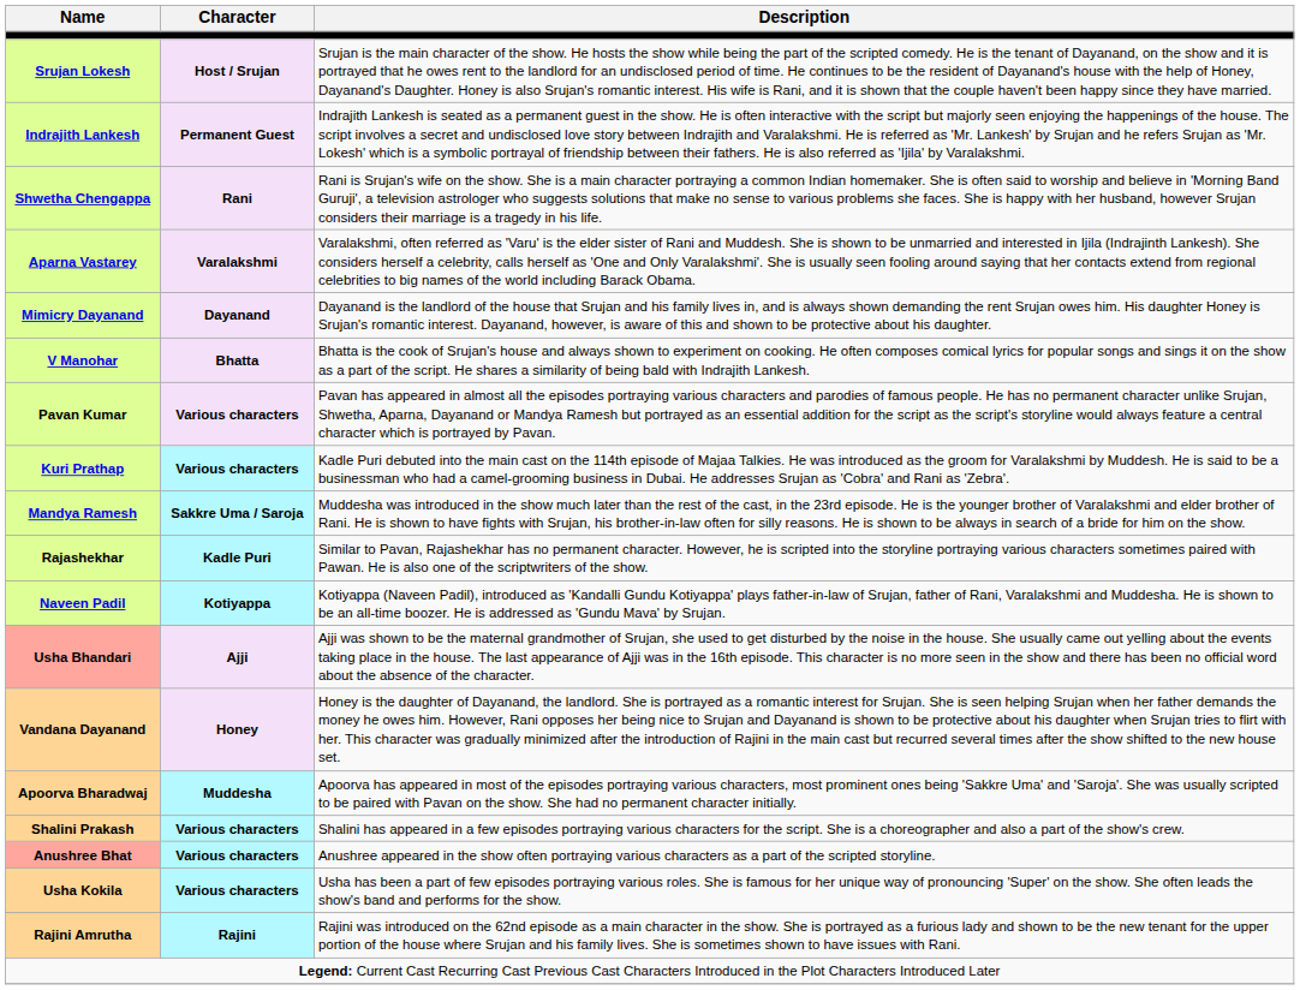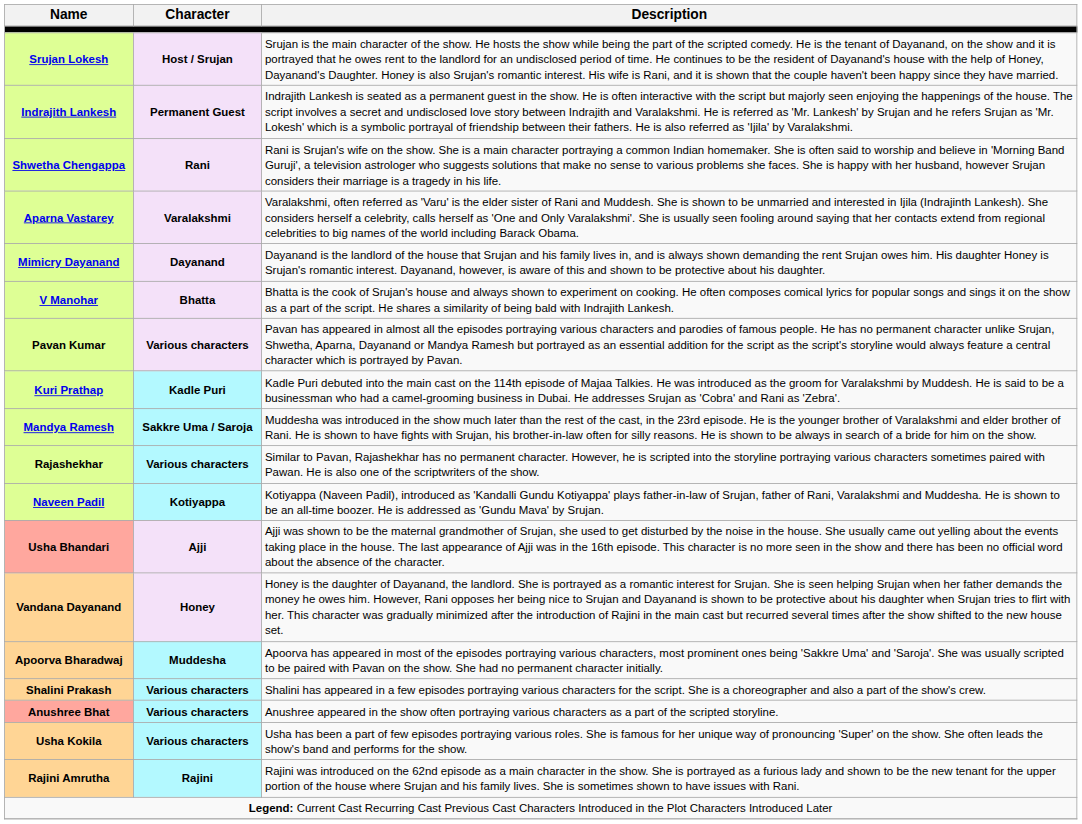 <table class="wikitable">
 <tr>
 <th style="width:12%">Name</th>
 <th style="width:12%">Character</th>
 <th style="width:76%">Description</th>
 </tr>
 <tr>
 <th style="background:#000" colspan="5"></th>
 </tr>
 <tr>
 <th style="background: #deff95;"><a href='#'><strong><small>Srujan Lokesh</small></strong></a></th>
 <th style="background: #f4e1f9;"><small>Host / Srujan</small></th>
 <td><small>Srujan is the main character of the show. He hosts the show while being the part of the scripted comedy. He is the tenant of Dayanand, on the show and it is portrayed that he owes rent to the landlord for an undisclosed period of time. He continues to be the resident of Dayanand's house with the help of Honey, Dayanand's Daughter. Honey is also Srujan's romantic interest. His wife is Rani, and it is shown that the couple haven't been happy since they have married.</small></td>
 </tr>
 <tr>
 <th style="background: #deff95;"><a href='#'><strong><small>Indrajith Lankesh</small></strong></a></th>
 <th style="background: #f4e1f9;"><small>Permanent Guest</small></th>
 <td><small>Indrajith Lankesh is seated as a permanent guest in the show. He is often interactive with the script but majorly seen enjoying the happenings of the house. The script involves a secret and undisclosed love story between Indrajith and Varalakshmi. He is referred as 'Mr. Lankesh' by Srujan and he refers Srujan as 'Mr. Lokesh' which is a symbolic portrayal of friendship between their fathers. He is also referred as 'Ijila' by Varalakshmi.</small></td>
 </tr>
 <tr>
 <th style="background: #deff95;"><a href='#'><strong><small>Shwetha Chengappa</small></strong></a></th>
 <th style="background: #f4e1f9;"><small>Rani</small></th>
 <td><small>Rani is Srujan's wife on the show. She is a main character portraying a common Indian homemaker. She is often said to worship and believe in 'Morning Band Guruji', a television astrologer who suggests solutions that make no sense to various problems she faces. She is happy with her husband, however Srujan considers their marriage is a tragedy in his life.</small></td>
 </tr>
 <tr>
 <th style="background: #deff95;"><a href='#'><strong><small>Aparna Vastarey</small></strong></a></th>
 <th style="background: #f4e1f9;"><small>Varalakshmi</small></th>
 <td><small>Varalakshmi, often referred as 'Varu' is the elder sister of Rani and Muddesh. She is shown to be unmarried and interested in Ijila (Indrajinth Lankesh). She considers herself a celebrity, calls herself as 'One and Only Varalakshmi'. She is usually seen fooling around saying that her contacts extend from regional celebrities to big names of the world including Barack Obama.</small></td>
 </tr>
 <tr>
 <th style="background: #deff95;"><a href='#'><strong><small>Mimicry Dayanand</small></strong></a></th>
 <th style="background: #f4e1f9;"><small>Dayanand</small></th>
 <td><small>Dayanand is the landlord of the house that Srujan and his family lives in, and is always shown demanding the rent Srujan owes him. His daughter Honey is Srujan's romantic interest. Dayanand, however, is aware of this and shown to be protective about his daughter.</small></td>
 </tr>
 <tr>
 <th style="background: #deff95;"><a href='#'><strong><small>V Manohar</small></strong></a></th>
 <th style="background: #f4e1f9;"><small>Bhatta</small></th>
 <td><small>Bhatta is the cook of Srujan's house and always shown to experiment on cooking. He often composes comical lyrics for popular songs and sings it on the show as a part of the script. He shares a similarity of being bald with Indrajith Lankesh.</small></td>
 </tr>
 <tr>
 <th style="background: #deff95;"><strong><small>Pavan Kumar</small></strong></th>
 <th style="background: #f4e1f9;"><small>Various characters</small></th>
 <td><small>Pavan has appeared in almost all the episodes portraying various characters and parodies of famous people. He has no permanent character unlike Srujan, Shwetha, Aparna, Dayanand or Mandya Ramesh but portrayed as an essential addition for the script as the script's storyline would always feature a central character which is portrayed by Pavan.</small></td>
 </tr>
 <tr>
 <th style="background: #deff95;"><strong><small><a href='#'>Kuri Prathap</a></small></strong></th>
-<th style="background: #b3f9ff;"><small>Various characters</small></th>
+<th style="background: #b3f9ff;"><small>Kadle Puri</small></th>
 <td><small>Kadle Puri debuted into the main cast on the 114th episode of Majaa Talkies. He was introduced as the groom for Varalakshmi by Muddesh. He is said to be a businessman who had a camel-grooming business in Dubai. He addresses Srujan as 'Cobra' and Rani as 'Zebra'.</small></td>
 </tr>
 <tr>
 <th style="background: #deff95;"><a href='#'><strong><small>Mandya Ramesh</small></strong></a></th>
 <th style="background: #b3f9ff;"><small>Sakkre Uma / Saroja</small></th>
 <td><small>Muddesha was introduced in the show much later than the rest of the cast, in the 23rd episode. He is the younger brother of Varalakshmi and elder brother of Rani. He is shown to have fights with Srujan, his brother-in-law often for silly reasons. He is shown to be always in search of a bride for him on the show.</small></td>
 </tr>
 <tr>
 <th style="background: #deff95;"><strong><small>Rajashekhar</small></strong></th>
-<th style="background: #b3f9ff;"><small>Kadle Puri</small></th>
+<th style="background: #b3f9ff;"><small>Various characters</small></th>
 <td><small>Similar to Pavan, Rajashekhar has no permanent character. However, he is scripted into the storyline portraying various characters sometimes paired with Pawan. He is also one of the scriptwriters of the show.</small></td>
 </tr>
 <tr>
 <th style="background: #deff95;"><a href='#'><strong><small>Naveen Padil</small></strong></a></th>
 <th style="background: #b3f9ff;"><small>Kotiyappa</small></th>
 <td><small>Kotiyappa (Naveen Padil), introduced as 'Kandalli Gundu Kotiyappa' plays father-in-law of Srujan, father of Rani, Varalakshmi and Muddesha. He is shown to be an all-time boozer. He is addressed as 'Gundu Mava' by Srujan.</small></td>
 </tr>
 <tr>
 <th style="background: #ffa79e;"><strong><small>Usha Bhandari</small></strong></th>
 <th style="background: #f4e1f9;"><small>Ajji</small></th>
 <td><small>Ajji was shown to be the maternal grandmother of Srujan, she used to get disturbed by the noise in the house. She usually came out yelling about the events taking place in the house. The last appearance of Ajji was in the 16th episode. This character is no more seen in the show and there has been no official word about the absence of the character.</small></td>
 </tr>
 <tr>
 <th style="background: #ffd595;"><strong><small>Vandana Dayanand</small></strong></th>
 <th style="background: #f4e1f9;"><small>Honey</small></th>
 <td><small>Honey is the daughter of Dayanand, the landlord. She is portrayed as a romantic interest for Srujan. She is seen helping Srujan when her father demands the money he owes him. However, Rani opposes her being nice to Srujan and Dayanand is shown to be protective about his daughter when Srujan tries to flirt with her. This character was gradually minimized after the introduction of Rajini in the main cast but recurred several times after the show shifted to the new house set.</small></td>
 </tr>
 <tr>
 <th style="background: #ffd595;"><strong><small>Apoorva Bharadwaj</small></strong></th>
 <th style="background: #b3f9ff;"><small>Muddesha</small></th>
 <td><small>Apoorva has appeared in most of the episodes portraying various characters, most prominent ones being 'Sakkre Uma' and 'Saroja'. She was usually scripted to be paired with Pavan on the show. She had no permanent character initially.</small></td>
 </tr>
 <tr>
 <th style="background: #ffd595;"><strong><small>Shalini Prakash</small></strong></th>
 <th style="background: #b3f9ff;"><small>Various characters</small></th>
 <td><small>Shalini has appeared in a few episodes portraying various characters for the script. She is a choreographer and also a part of the show's crew.</small></td>
 </tr>
 <tr>
 <th style="background: #ffa79e;"><strong><small>Anushree Bhat</small></strong></th>
 <th style="background: #b3f9ff;"><small>Various characters</small></th>
 <td><small>Anushree appeared in the show often portraying various characters as a part of the scripted storyline.</small></td>
 </tr>
 <tr>
 <th style="background: #ffd595;"><strong><small>Usha Kokila</small></strong></th>
 <th style="background: #b3f9ff;"><small>Various characters</small></th>
 <td><small>Usha has been a part of few episodes portraying various roles. She is famous for her unique way of pronouncing 'Super' on the show. She often leads the show's band and performs for the show.</small></td>
 </tr>
 <tr>
 <th style="background: #ffd595;"><strong><small>Rajini Amrutha</small></strong></th>
 <th style="background: #b3f9ff;"><small>Rajini</small></th>
 <td><small>Rajini was introduced on the 62nd episode as a main character in the show. She is portrayed as a furious lady and shown to be the new tenant for the upper portion of the house where Srujan and his family lives. She is sometimes shown to have issues with Rani.</small></td>
 </tr>
 <tr>
 <td align="center" colspan="3"><small><strong>Legend:</strong>  Current Cast     Recurring Cast     Previous Cast     Characters Introduced in the Plot   Characters Introduced Later</small></td>
 </tr>
 <tr>
 </tr>
 </table>
